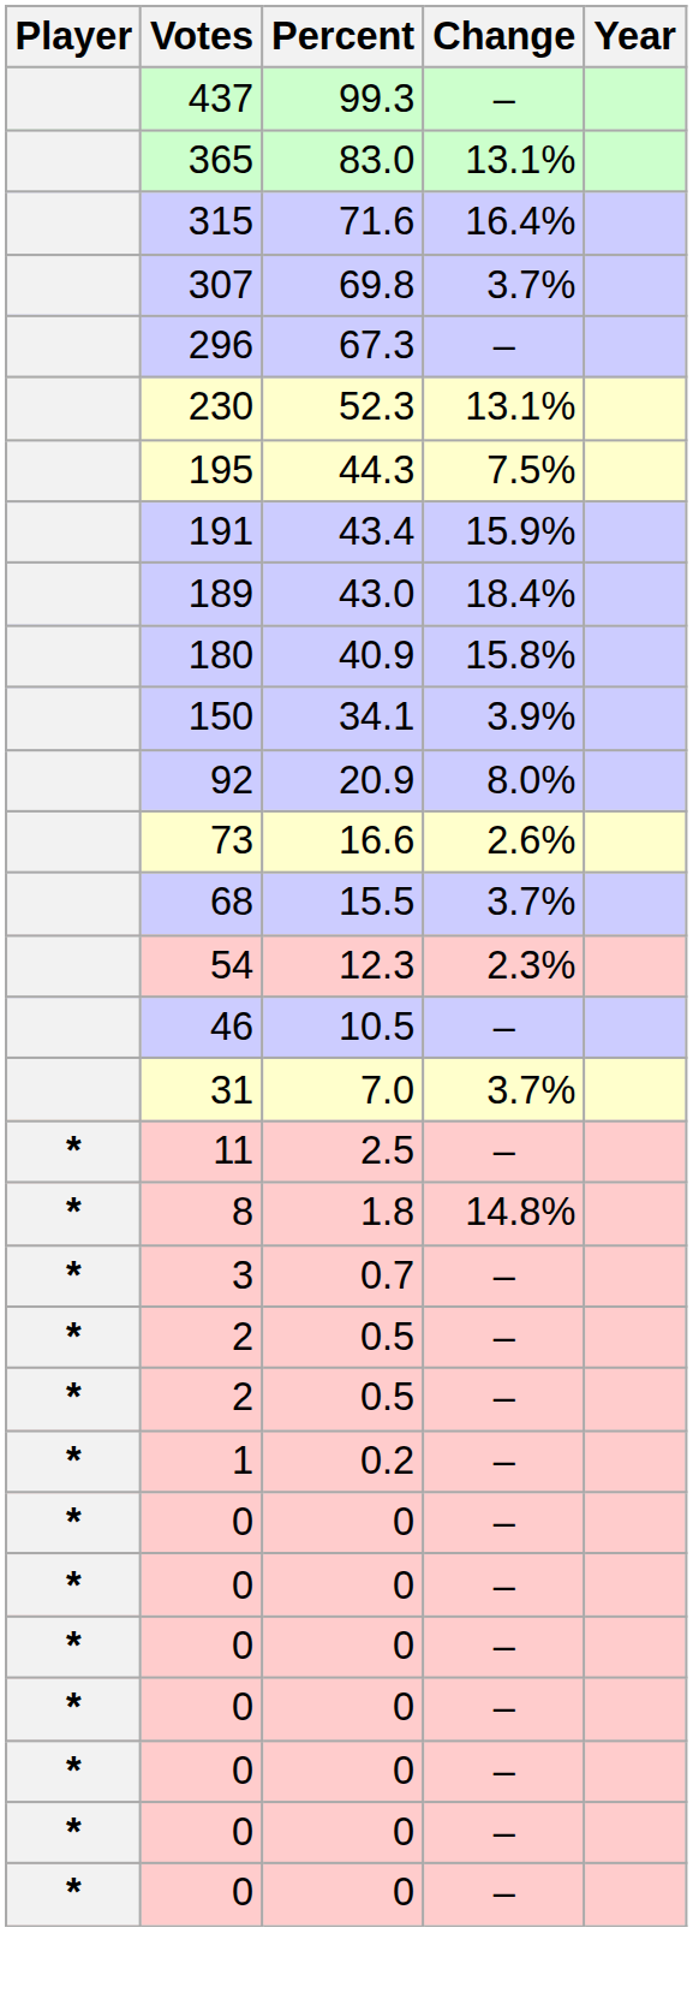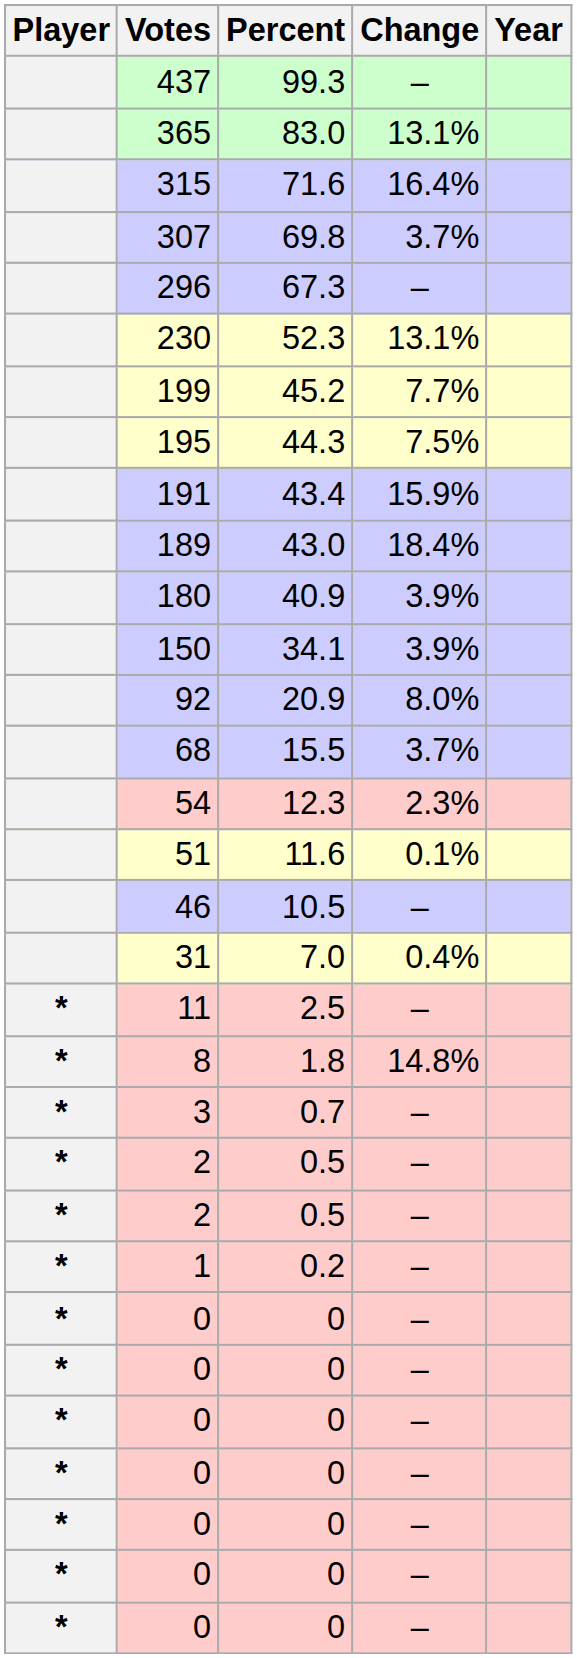 <table class="wikitable sortable plainrowheaders">
 <tr>
 <th scope="col">Player</th>
 <th scope="col">Votes</th>
 <th scope="col">Percent</th>
 <th scope="col">Change</th>
 <th scope="col">Year</th>
 </tr>
 <tr bgcolor=ccffcc>
 <th scope="row"><strong><em></em></strong></th>
 <td align="right">437</td>
 <td align="right">99.3</td>
 <td align="center">–</td>
 <td align="right"></td>
 </tr>
 <tr bgcolor=ccffcc>
 <th scope="row"><strong><em></em></strong></th>
 <td align="right">365</td>
 <td align="right">83.0</td>
 <td align="right">13.1%</td>
 <td align="right"></td>
 </tr>
 <tr bgcolor=ccccff>
 <th scope="row"><em></em></th>
 <td align="right">315</td>
 <td align="right">71.6</td>
 <td align="right">16.4%</td>
 <td align="right"></td>
 </tr>
 <tr bgcolor=ccccff>
 <th scope="row"><em></em></th>
 <td align="right">307</td>
 <td align="right">69.8</td>
 <td align="right">3.7%</td>
 <td align="right"></td>
 </tr>
 <tr bgcolor=ccccff>
 <th scope="row"><em></em></th>
 <td align="right">296</td>
 <td align="right">67.3</td>
 <td align="center">–</td>
 <td align="right"></td>
 </tr>
 <tr bgcolor=ffffcc>
 <th scope="row"></th>
 <td align="right">230</td>
 <td align="right">52.3</td>
 <td align="right">13.1%</td>
 <td align="right"></td>
 </tr>
 <tr bgcolor=ffffcc>
 <th scope="row"></th>
+<td align="right">199</td>
+<td align="right">45.2</td>
+<td align="right">7.7%</td>
+<td align="right"></td>
+</tr>
+<tr bgcolor=ffffcc>
+<th scope="row"></th>
 <td align="right">195</td>
 <td align="right">44.3</td>
 <td align="right">7.5%</td>
 <td align="right"></td>
 </tr>
 <tr bgcolor=ccccff>
 <th scope="row"><em></em></th>
 <td align="right">191</td>
 <td align="right">43.4</td>
 <td align="right">15.9%</td>
 <td align="right"></td>
 </tr>
 <tr bgcolor=ccccff>
 <th scope="row"><em></em></th>
 <td align="right">189</td>
 <td align="right">43.0</td>
 <td align="right">18.4%</td>
 <td align="right"></td>
 </tr>
 <tr bgcolor=ccccff>
 <th scope="row"><em></em></th>
 <td align="right">180</td>
 <td align="right">40.9</td>
-<td align="right">15.8%</td>
+<td align="right">3.9%</td>
 <td align="right"></td>
 </tr>
 <tr bgcolor=ccccff>
 <th scope="row"><em></em></th>
 <td align="right">150</td>
 <td align="right">34.1</td>
 <td align="right">3.9%</td>
 <td align="right"></td>
 </tr>
 <tr bgcolor=ccccff>
 <th scope="row"><em></em></th>
 <td align="right">92</td>
 <td align="right">20.9</td>
 <td align="right">8.0%</td>
 <td align="right"></td>
 </tr>
-<tr bgcolor=ffffcc>
-<th scope="row"></th>
-<td align="right">73</td>
-<td align="right">16.6</td>
-<td align="right">2.6%</td>
-<td align="right"></td>
-</tr>
 <tr bgcolor=ccccff>
 <th scope="row"><em></em></th>
 <td align="right">68</td>
 <td align="right">15.5</td>
 <td align="right">3.7%</td>
 <td align="right"></td>
 </tr>
 <tr bgcolor=ffcccc>
 <th scope="row"></th>
 <td align="right">54</td>
 <td align="right">12.3</td>
 <td align="right">2.3%</td>
 <td align="right"></td>
 </tr>
+<tr bgcolor=ffffcc>
+<th scope="row"></th>
+<td align="right">51</td>
+<td align="right">11.6</td>
+<td align="right">0.1%</td>
+<td align="right"></td>
+</tr>
 <tr bgcolor=ccccff>
 <th scope="row"><em></em></th>
 <td align="right">46</td>
 <td align="right">10.5</td>
 <td align="center">–</td>
 <td align="right"></td>
 </tr>
 <tr bgcolor=ffffcc>
 <th scope="row"></th>
 <td align="right">31</td>
 <td align="right">7.0</td>
-<td align="right">3.7%</td>
+<td align="right">0.4%</td>
 <td align="right"></td>
 </tr>
 <tr bgcolor=ffcccc>
 <th scope="row">*</th>
 <td align="right">11</td>
 <td align="right">2.5</td>
 <td align="center">–</td>
 <td align="right"></td>
 </tr>
 <tr bgcolor=ffcccc>
 <th scope="row">*</th>
 <td align="right">8</td>
 <td align="right">1.8</td>
 <td align="right">14.8%</td>
 <td align="right"></td>
 </tr>
 <tr bgcolor=ffcccc>
 <th scope="row">*</th>
 <td align="right">3</td>
 <td align="right">0.7</td>
 <td align="center">–</td>
 <td align="right"></td>
 </tr>
 <tr bgcolor=ffcccc>
 <th scope="row">*</th>
 <td align="right">2</td>
 <td align="right">0.5</td>
 <td align="center">–</td>
 <td align="right"></td>
 </tr>
 <tr bgcolor=ffcccc>
 <th scope="row">*</th>
 <td align="right">2</td>
 <td align="right">0.5</td>
 <td align="center">–</td>
 <td align="right"></td>
 </tr>
 <tr bgcolor=ffcccc>
 <th scope="row">*</th>
 <td align="right">1</td>
 <td align="right">0.2</td>
 <td align="center">–</td>
 <td align="right"></td>
 </tr>
 <tr bgcolor=ffcccc>
 <th scope="row">*</th>
 <td align="right">0</td>
 <td align="right">0</td>
 <td align="center">–</td>
 <td align="right"></td>
 </tr>
 <tr bgcolor=ffcccc>
 <th scope="row">*</th>
 <td align="right">0</td>
 <td align="right">0</td>
 <td align="center">–</td>
 <td align="right"></td>
 </tr>
 <tr bgcolor=ffcccc>
 <th scope="row">*</th>
 <td align="right">0</td>
 <td align="right">0</td>
 <td align="center">–</td>
 <td align="right"></td>
 </tr>
 <tr bgcolor=ffcccc>
 <th scope="row">*</th>
 <td align="right">0</td>
 <td align="right">0</td>
 <td align="center">–</td>
 <td align="right"></td>
 </tr>
 <tr bgcolor=ffcccc>
 <th scope="row">*</th>
 <td align="right">0</td>
 <td align="right">0</td>
 <td align="center">–</td>
 <td align="right"></td>
 </tr>
 <tr bgcolor=ffcccc>
 <th scope="row">*</th>
 <td align="right">0</td>
 <td align="right">0</td>
 <td align="center">–</td>
 <td align="right"></td>
 </tr>
 <tr bgcolor=ffcccc>
 <th scope="row">*</th>
 <td align="right">0</td>
 <td align="right">0</td>
 <td align="center">–</td>
 <td align="right"></td>
 </tr>
 </table>
